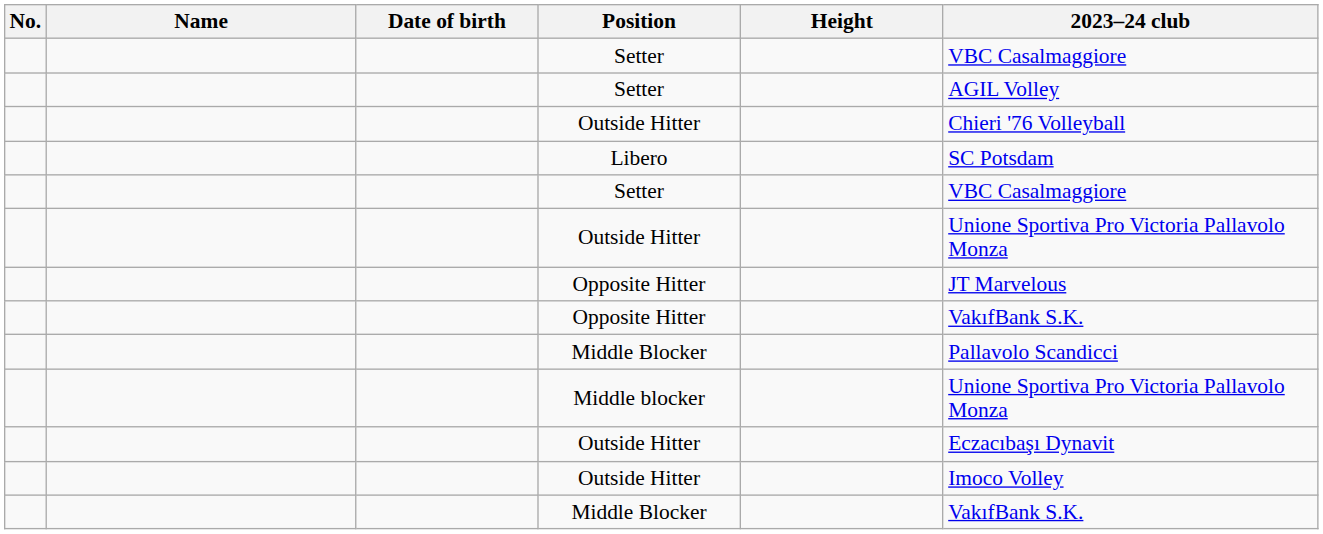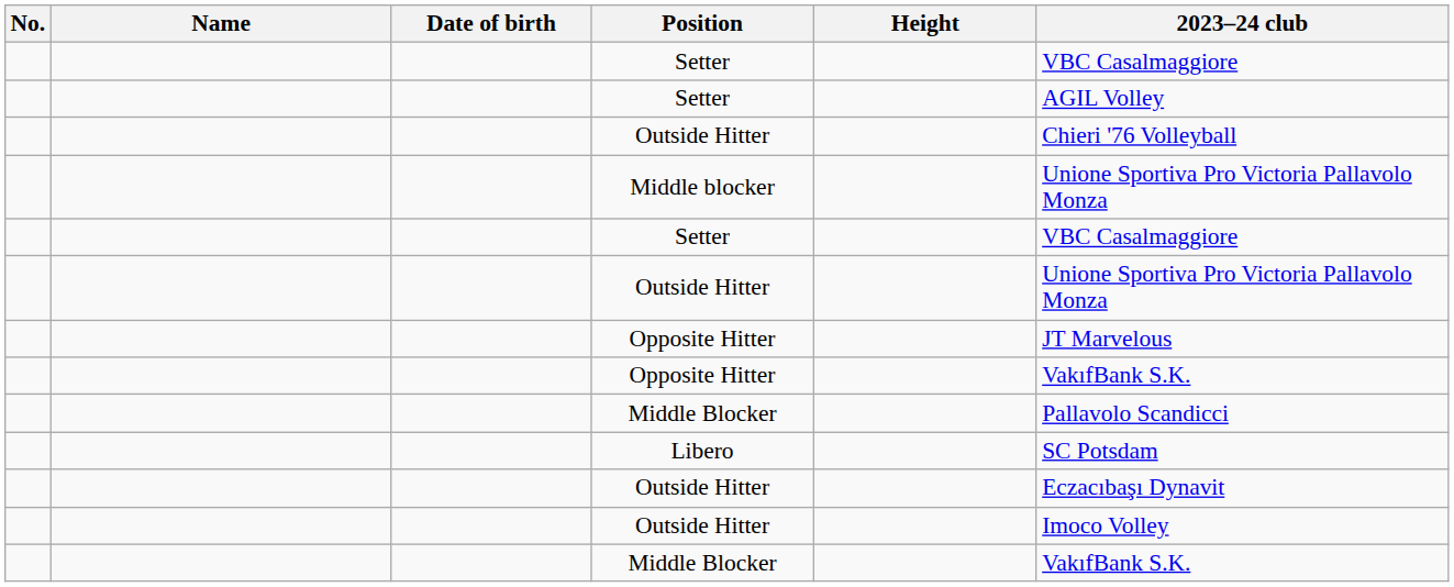 <table class="wikitable sortable" style="font-size:100%; text-align:center;">
 <tr>
 <th>No.</th>
 <th style="width:14em">Name</th>
 <th style="width:8em">Date of birth</th>
 <th style="width:9em">Position</th>
 <th style="width:9em">Height</th>
 <th style="width:17em">2023–24 club</th>
 </tr>
 <tr>
 <td></td>
 <td style="text-align:left;"></td>
 <td style="text-align:middle;"></td>
 <td>Setter</td>
 <td></td>
 <td style="text-align:left;"> <a href='#'>VBC Casalmaggiore</a></td>
 </tr>
 <tr>
 <td></td>
 <td style="text-align:left;"></td>
 <td style="text-align:middle;"></td>
 <td>Setter</td>
 <td></td>
 <td style="text-align:left;"> <a href='#'>AGIL Volley</a></td>
 </tr>
 <tr>
 <td></td>
 <td style="text-align:left;"></td>
 <td style="text-align:middle;"></td>
 <td>Outside Hitter</td>
 <td></td>
 <td style="text-align:left;"> <a href='#'>Chieri '76 Volleyball</a></td>
 </tr>
 <tr>
 <td></td>
 <td style="text-align:left;"></td>
 <td style="text-align:middle;"></td>
-<td>Libero</td>
+<td>Middle blocker</td>
 <td></td>
-<td style="text-align:left;"> <a href='#'>SC Potsdam</a></td>
+<td style="text-align:left;"> <a href='#'>Unione Sportiva Pro Victoria Pallavolo Monza</a></td>
 </tr>
 <tr>
 <td></td>
 <td style="text-align:left;"></td>
 <td style="text-align:middle;"></td>
 <td>Setter</td>
 <td></td>
 <td style="text-align:left;"> <a href='#'>VBC Casalmaggiore</a></td>
 </tr>
 <tr>
 <td></td>
 <td style="text-align:left;"></td>
 <td style="text-align:middle;"></td>
 <td>Outside Hitter</td>
 <td></td>
 <td style="text-align:left;"> <a href='#'>Unione Sportiva Pro Victoria Pallavolo Monza</a></td>
 </tr>
 <tr>
 <td></td>
 <td style="text-align:left;"></td>
 <td style="text-align:middle;"></td>
 <td>Opposite Hitter</td>
 <td></td>
 <td style="text-align:left;"> <a href='#'>JT Marvelous</a></td>
 </tr>
 <tr>
 <td></td>
 <td style="text-align:left;"></td>
 <td style="text-align:middle;"></td>
 <td>Opposite Hitter</td>
 <td></td>
 <td style="text-align:left;"> <a href='#'>VakıfBank S.K.</a></td>
 </tr>
 <tr>
 <td></td>
 <td style="text-align:left;"></td>
 <td style="text-align:middle;"></td>
 <td>Middle Blocker</td>
 <td></td>
 <td style="text-align:left;"> <a href='#'>Pallavolo Scandicci</a></td>
 </tr>
 <tr>
 <td></td>
 <td style="text-align:left;"></td>
 <td style="text-align:middle;"></td>
-<td>Middle blocker</td>
+<td>Libero</td>
 <td></td>
-<td style="text-align:left;"> <a href='#'>Unione Sportiva Pro Victoria Pallavolo Monza</a></td>
+<td style="text-align:left;"> <a href='#'>SC Potsdam</a></td>
 </tr>
 <tr>
 <td></td>
 <td style="text-align:left;"></td>
 <td style="text-align:middle;"></td>
 <td>Outside Hitter</td>
 <td></td>
 <td style="text-align:left;"> <a href='#'>Eczacıbaşı Dynavit</a></td>
 </tr>
 <tr>
 <td></td>
 <td style="text-align:left;"></td>
 <td style="text-align:middle;"></td>
 <td>Outside Hitter</td>
 <td></td>
 <td style="text-align:left;"> <a href='#'>Imoco Volley</a></td>
 </tr>
 <tr>
 <td></td>
 <td style="text-align:left;"></td>
 <td style="text-align:middle;"></td>
 <td>Middle Blocker</td>
 <td></td>
 <td style="text-align:left;"> <a href='#'>VakıfBank S.K.</a></td>
 </tr>
 </table>
